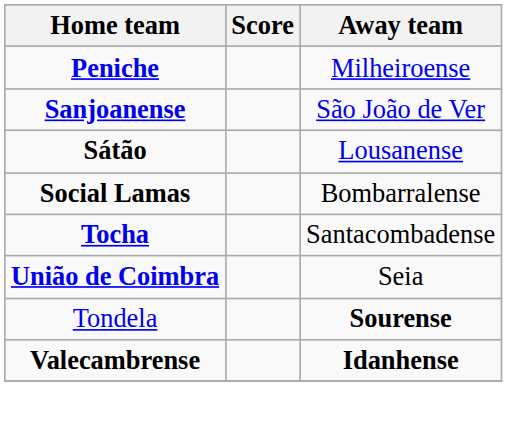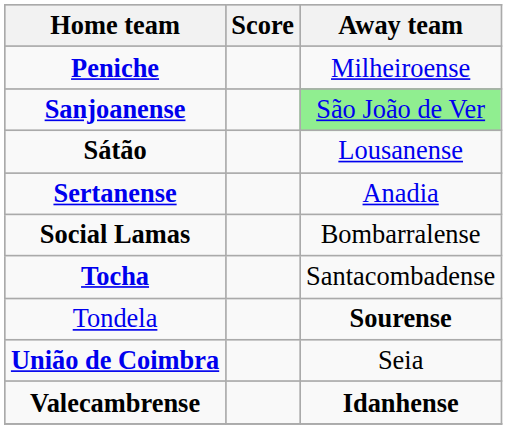 <table class="wikitable" style="text-align: center">
 <tr>
 <th>Home team</th>
 <th>Score</th>
 <th>Away team</th>
 </tr>
 <tr>
 <td><strong><a href='#'>Peniche</a></strong> </td>
 <td></td>
 <td><a href='#'>Milheiroense</a> </td>
 </tr>
 <tr>
 <td><strong><a href='#'>Sanjoanense</a></strong> </td>
 <td></td>
-<td><a href='#'>São João de Ver</a> </td>
+<td style="background: lightgreen;"><a href='#'>São João de Ver</a> </td>
 </tr>
 <tr>
 <td><strong>Sátão</strong> </td>
 <td></td>
 <td><a href='#'>Lousanense</a> </td>
+</tr>
+<tr>
+<td><strong><a href='#'>Sertanense</a></strong> </td>
+<td></td>
+<td><a href='#'>Anadia</a> </td>
 </tr>
 <tr>
 <td><strong>Social Lamas</strong> </td>
 <td></td>
 <td>Bombarralense </td>
 </tr>
 <tr>
 <td><strong><a href='#'>Tocha</a></strong> </td>
 <td></td>
 <td>Santacombadense </td>
 </tr>
 <tr>
+<td><a href='#'>Tondela</a> </td>
+<td></td>
+<td><strong>Sourense</strong> </td>
+</tr>
+<tr>
 <td><strong><a href='#'>União de Coimbra</a></strong> </td>
 <td></td>
 <td>Seia </td>
-</tr>
-<tr>
-<td><a href='#'>Tondela</a> </td>
-<td></td>
-<td><strong>Sourense</strong> </td>
 </tr>
 <tr>
 <td><strong>Valecambrense</strong> </td>
 <td></td>
 <td><strong>Idanhense </strong></td>
 </tr>
 <tr>
 </tr>
 </table>
